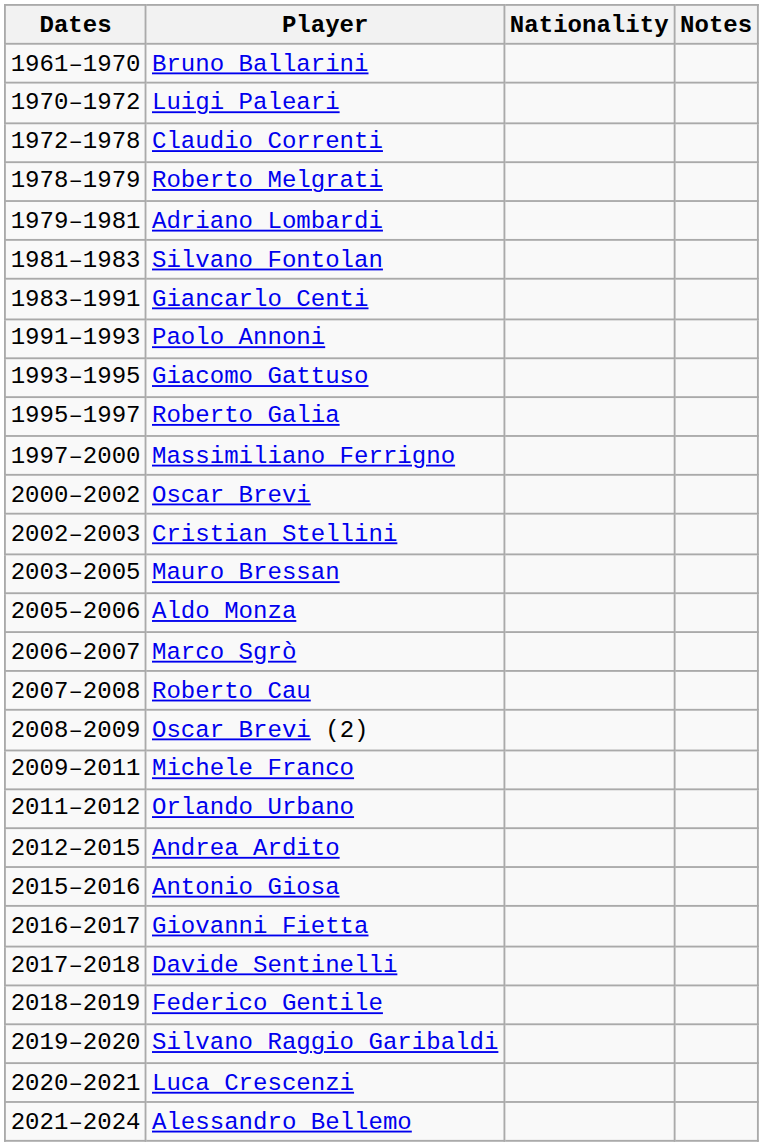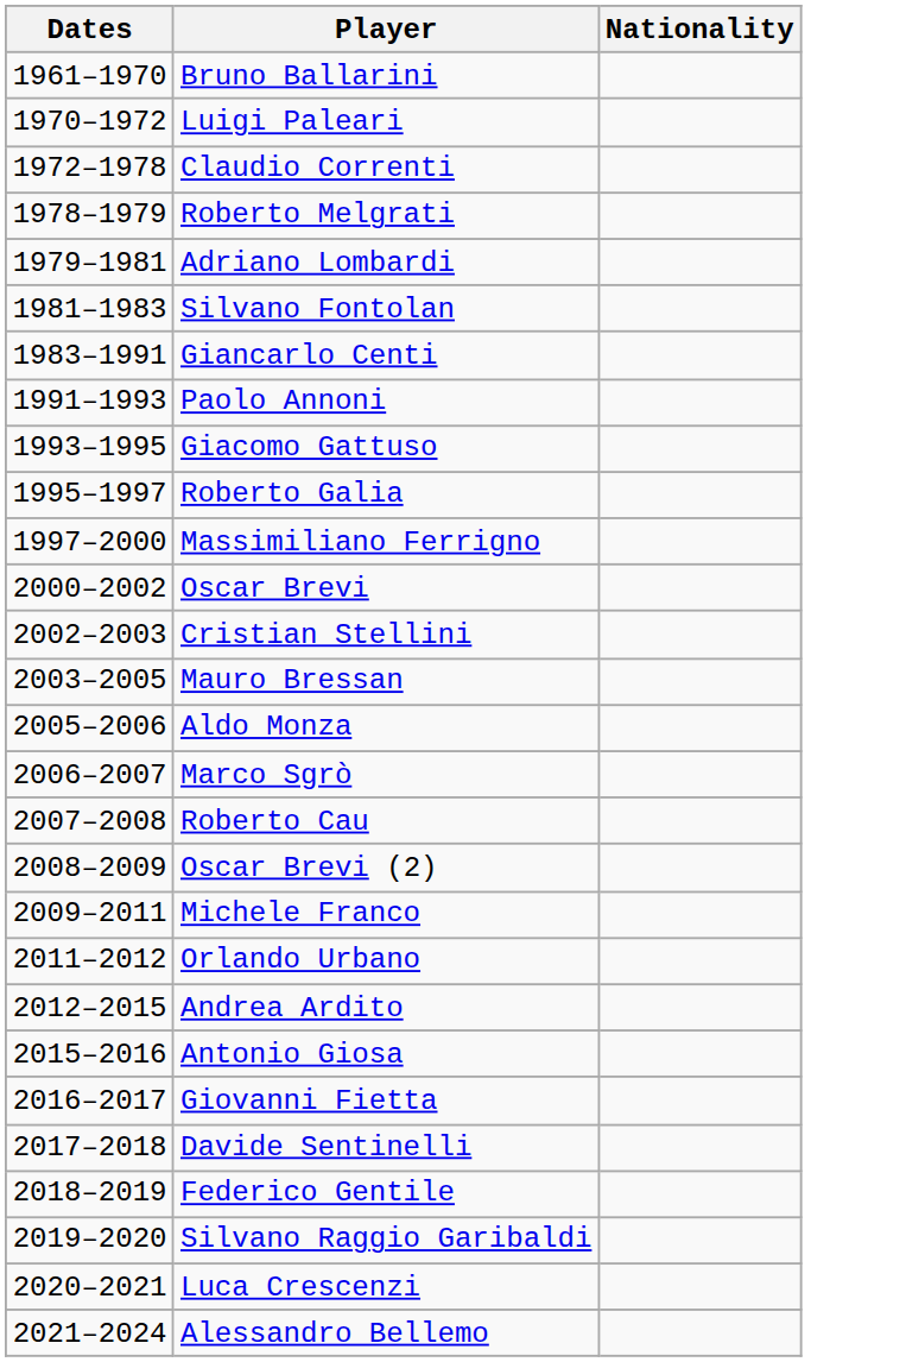 <table class="wikitable plainrowheaders sortable">
 <tr>
 <th scope="col">Dates</th>
 <th scope="col">Player</th>
 <th scope="col">Nationality</th>
-<th class="unsortable" scope="col">Notes</th>
 </tr>
 <tr>
 <td>1961–1970</td>
 <td data-sort-value="Allison, David"><a href='#'>Bruno Ballarini</a></td>
 <td align="center"></td>
-<td></td>
 </tr>
 <tr>
 <td>1970–1972</td>
 <td data-sort-value="Kilpin, Herbert"><a href='#'>Luigi Paleari</a></td>
 <td align="center"></td>
-<td></td>
 </tr>
 <tr>
 <td>1972–1978</td>
 <td data-sort-value="Radice, Gerolamo"><a href='#'>Claudio Correnti</a></td>
 <td align="center"></td>
-<td></td>
 </tr>
 <tr>
 <td>1978–1979</td>
 <td data-sort-value="Moda, Guido"><a href='#'>Roberto Melgrati</a></td>
 <td align="center"></td>
-<td></td>
 </tr>
 <tr>
 <td>1979–1981</td>
 <td data-sort-value="Tobias, Max"><a href='#'>Adriano Lombardi</a></td>
 <td align="center"></td>
-<td></td>
 </tr>
 <tr>
 <td>1981–1983</td>
 <td data-sort-value="Rizzi, Giuseppe"><a href='#'>Silvano Fontolan</a></td>
 <td align="center"></td>
-<td></td>
 </tr>
 <tr>
 <td>1983–1991</td>
 <td data-sort-value="Van Hege, Louis"><a href='#'>Giancarlo Centi</a></td>
 <td align="center"></td>
-<td></td>
 </tr>
 <tr>
 <td>1991–1993</td>
 <td data-sort-value="Sala, Marco"><a href='#'>Paolo Annoni</a></td>
 <td align="center"></td>
-<td></td>
 </tr>
 <tr>
 <td>1993–1995</td>
 <td data-sort-value="Cevenini, Aldo"><a href='#'>Giacomo Gattuso</a></td>
 <td align="center"></td>
-<td></td>
 </tr>
 <tr>
 <td>1995–1997</td>
 <td data-sort-value="Scarioni, Alessandro"><a href='#'>Roberto Galia</a></td>
 <td align="center"></td>
-<td></td>
 </tr>
 <tr>
 <td>1997–2000</td>
 <td data-sort-value="Lovati, Cesare"><a href='#'>Massimiliano Ferrigno</a></td>
 <td align="center"></td>
-<td></td>
 </tr>
 <tr>
 <td>2000–2002</td>
 <td data-sort-value="Soldera, Francesco"><a href='#'>Oscar Brevi</a></td>
 <td align="center"></td>
-<td></td>
 </tr>
 <tr>
 <td>2002–2003</td>
 <td data-sort-value="Bronzini, Pietro"><a href='#'>Cristian Stellini</a></td>
 <td align="center"></td>
-<td></td>
 </tr>
 <tr>
 <td>2003–2005</td>
 <td data-sort-value="Barzan, Gianangelo"><a href='#'>Mauro Bressan</a></td>
 <td align="center"></td>
-<td></td>
 </tr>
 <tr>
 <td>2005–2006</td>
 <td data-sort-value="Sgarbi, Abdon"><a href='#'>Aldo Monza</a></td>
 <td align="center"></td>
-<td></td>
 </tr>
 <tr>
 <td>2006–2007</td>
 <td data-sort-value="Schienoni, Alessandro"><a href='#'>Marco Sgrò</a></td>
 <td align="center"></td>
-<td></td>
 </tr>
 <tr>
 <td>2007–2008</td>
 <td data-sort-value="Magnozzi, Mario"><a href='#'>Roberto Cau</a></td>
 <td align="center"></td>
-<td></td>
 </tr>
 <tr>
 <td>2008–2009</td>
 <td data-sort-value="Rigotti, Carlo"><a href='#'>Oscar Brevi</a> (2)</td>
 <td align="center"></td>
-<td></td>
 </tr>
 <tr>
 <td>2009–2011</td>
 <td data-sort-value="Bonizzoni, Giuseppe"><a href='#'>Michele Franco</a></td>
 <td align="center"></td>
-<td></td>
 </tr>
 <tr>
 <td>2011–2012</td>
 <td data-sort-value="Perversi, Luigi"><a href='#'>Orlando Urbano</a></td>
 <td align="center"></td>
-<td></td>
 </tr>
 <tr>
 <td>2012–2015</td>
 <td data-sort-value="Bonizzoni, Giuseppe"><a href='#'>Andrea Ardito</a></td>
 <td align="center"></td>
-<td></td>
 </tr>
 <tr>
 <td>2015–2016</td>
 <td data-sort-value="Bortoletti, Antonio"><a href='#'>Antonio Giosa</a></td>
 <td align="center"></td>
-<td></td>
 </tr>
 <tr>
 <td>2016–2017</td>
 <td data-sort-value="Arcari, Bruno"><a href='#'>Giovanni Fietta</a></td>
 <td align="center"></td>
-<td></td>
 </tr>
 <tr>
 <td>2017–2018</td>
 <td data-sort-value="Meazza, Giuseppe"><a href='#'>Davide Sentinelli</a></td>
 <td align="center"></td>
-<td></td>
 </tr>
 <tr>
 <td>2018–2019</td>
 <td data-sort-value="Antonini, Giuseppe"><a href='#'>Federico Gentile</a></td>
 <td align="center"></td>
-<td></td>
 </tr>
 <tr>
 <td>2019–2020</td>
 <td data-sort-value="Todeschini, Paolo"><a href='#'>Silvano Raggio Garibaldi</a></td>
 <td align="center"></td>
-<td></td>
 </tr>
 <tr>
 <td>2020–2021</td>
 <td data-sort-value="Antonini, Giuseppe"><a href='#'>Luca Crescenzi</a></td>
 <td data-sort-value="Italy" align="center"></td>
-<td></td>
 </tr>
 <tr>
 <td>2021–2024</td>
 <td data-sort-value="Puricelli, Ettore"><a href='#'>Alessandro Bellemo</a></td>
 <td align="center"></td>
-<td></td>
 </tr>
 </table>
